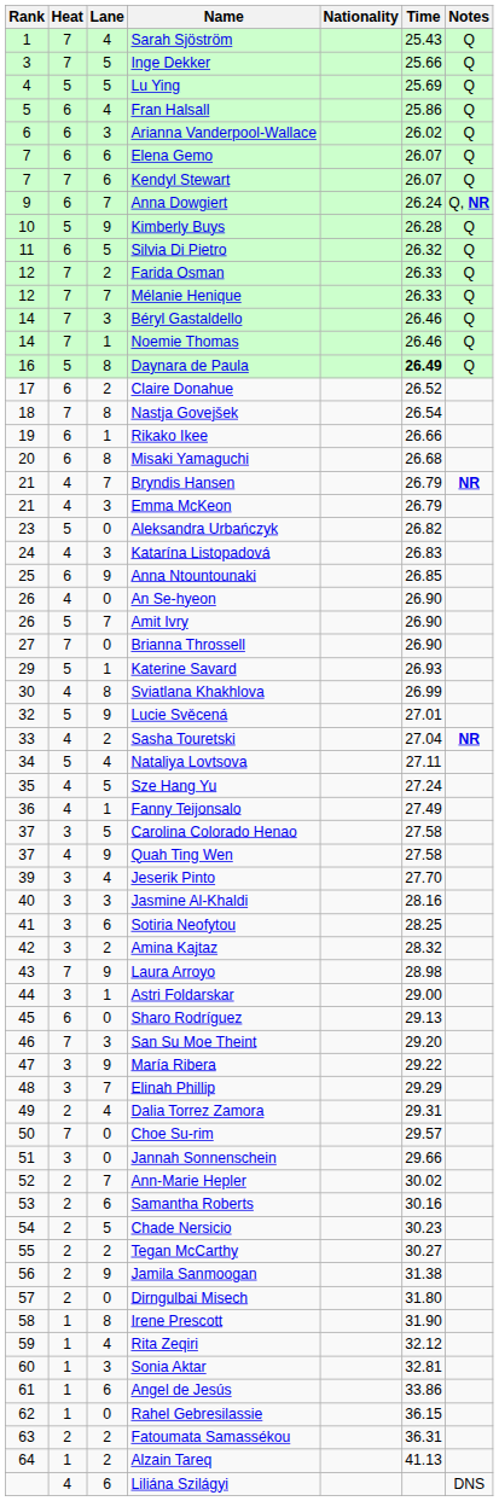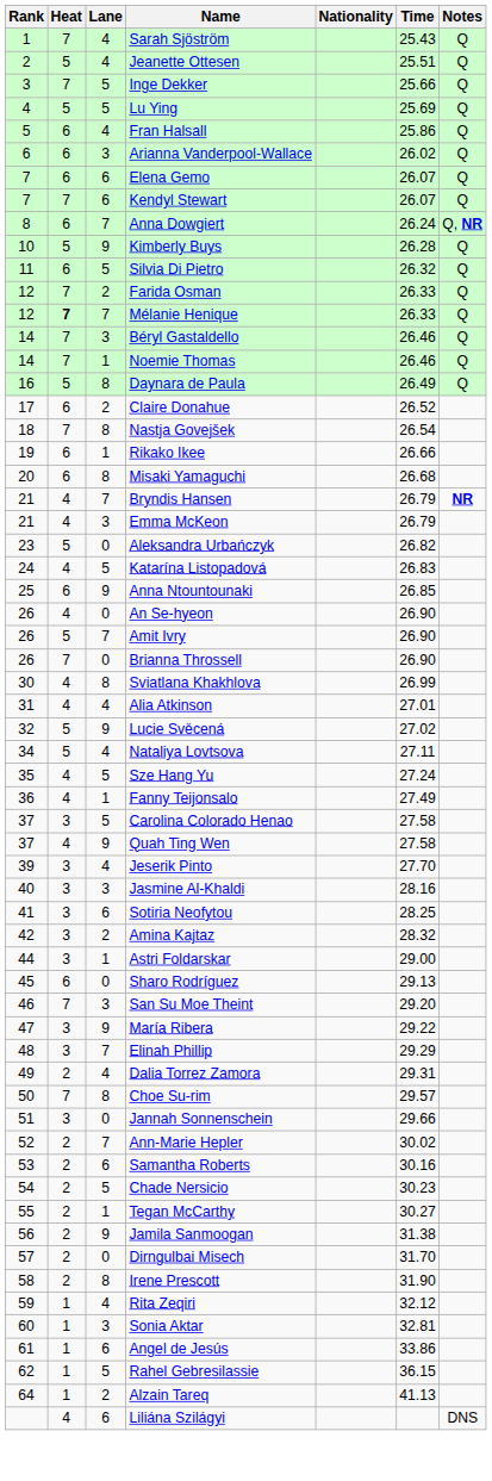 <table class="wikitable sortable" style="text-align:center">
 <tr>
 <th>Rank</th>
 <th>Heat</th>
 <th>Lane</th>
 <th>Name</th>
 <th>Nationality</th>
 <th>Time</th>
 <th>Notes</th>
 </tr>
 <tr bgcolor=ccffcc>
 <td>1</td>
 <td>7</td>
 <td>4</td>
 <td align=left><a href='#'>Sarah Sjöström</a></td>
 <td align=left></td>
 <td>25.43</td>
+<td>Q</td>
+</tr>
+<tr bgcolor=ccffcc>
+<td>2</td>
+<td>5</td>
+<td>4</td>
+<td align=left><a href='#'>Jeanette Ottesen</a></td>
+<td align=left></td>
+<td>25.51</td>
 <td>Q</td>
 </tr>
 <tr bgcolor=ccffcc>
 <td>3</td>
 <td>7</td>
 <td>5</td>
 <td align=left><a href='#'>Inge Dekker</a></td>
 <td align=left></td>
 <td>25.66</td>
 <td>Q</td>
 </tr>
 <tr bgcolor=ccffcc>
 <td>4</td>
 <td>5</td>
 <td>5</td>
 <td align=left><a href='#'>Lu Ying</a></td>
 <td align=left></td>
 <td>25.69</td>
 <td>Q</td>
 </tr>
 <tr bgcolor=ccffcc>
 <td>5</td>
 <td>6</td>
 <td>4</td>
 <td align=left><a href='#'>Fran Halsall</a></td>
 <td align=left></td>
 <td>25.86</td>
 <td>Q</td>
 </tr>
 <tr bgcolor=ccffcc>
 <td>6</td>
 <td>6</td>
 <td>3</td>
 <td align=left><a href='#'>Arianna Vanderpool-Wallace</a></td>
 <td align=left></td>
 <td>26.02</td>
 <td>Q</td>
 </tr>
 <tr bgcolor=ccffcc>
 <td>7</td>
 <td>6</td>
 <td>6</td>
 <td align=left><a href='#'>Elena Gemo</a></td>
 <td align=left></td>
 <td>26.07</td>
 <td>Q</td>
 </tr>
 <tr bgcolor=ccffcc>
 <td>7</td>
 <td>7</td>
 <td>6</td>
 <td align=left><a href='#'>Kendyl Stewart</a></td>
 <td align=left></td>
 <td>26.07</td>
 <td>Q</td>
 </tr>
 <tr bgcolor=ccffcc>
-<td>9</td>
+<td>8</td>
 <td>6</td>
 <td>7</td>
 <td align=left><a href='#'>Anna Dowgiert</a></td>
 <td align=left></td>
 <td>26.24</td>
 <td>Q, <strong><a href='#'>NR</a></strong></td>
 </tr>
 <tr bgcolor=ccffcc>
 <td>10</td>
 <td>5</td>
 <td>9</td>
 <td align=left><a href='#'>Kimberly Buys</a></td>
 <td align=left></td>
 <td>26.28</td>
 <td>Q</td>
 </tr>
 <tr bgcolor=ccffcc>
 <td>11</td>
 <td>6</td>
 <td>5</td>
 <td align=left><a href='#'>Silvia Di Pietro</a></td>
 <td align=left></td>
 <td>26.32</td>
 <td>Q</td>
 </tr>
 <tr bgcolor=ccffcc>
 <td>12</td>
 <td>7</td>
 <td>2</td>
 <td align=left><a href='#'>Farida Osman</a></td>
 <td align=left></td>
 <td>26.33</td>
 <td>Q</td>
 </tr>
 <tr bgcolor=ccffcc>
 <td>12</td>
-<td>7</td>
+<td><strong>7</strong></td>
 <td>7</td>
 <td align=left><a href='#'>Mélanie Henique</a></td>
 <td align=left></td>
 <td>26.33</td>
 <td>Q</td>
 </tr>
 <tr bgcolor=ccffcc>
 <td>14</td>
 <td>7</td>
 <td>3</td>
 <td align=left><a href='#'>Béryl Gastaldello</a></td>
 <td align=left></td>
 <td>26.46</td>
 <td>Q</td>
 </tr>
 <tr bgcolor=ccffcc>
 <td>14</td>
 <td>7</td>
 <td>1</td>
 <td align=left><a href='#'>Noemie Thomas</a></td>
 <td align=left></td>
 <td>26.46</td>
 <td>Q</td>
 </tr>
 <tr bgcolor=ccffcc>
 <td>16</td>
 <td>5</td>
 <td>8</td>
 <td align=left><a href='#'>Daynara de Paula</a></td>
 <td align=left></td>
-<td><strong>26.49</strong></td>
+<td>26.49</td>
 <td>Q</td>
 </tr>
 <tr>
 <td>17</td>
 <td>6</td>
 <td>2</td>
 <td align=left><a href='#'>Claire Donahue</a></td>
 <td align=left></td>
 <td>26.52</td>
 <td></td>
 </tr>
 <tr>
 <td>18</td>
 <td>7</td>
 <td>8</td>
 <td align=left><a href='#'>Nastja Govejšek</a></td>
 <td align=left></td>
 <td>26.54</td>
 <td></td>
 </tr>
 <tr>
 <td>19</td>
 <td>6</td>
 <td>1</td>
 <td align=left><a href='#'>Rikako Ikee</a></td>
 <td align=left></td>
 <td>26.66</td>
 <td></td>
 </tr>
 <tr>
 <td>20</td>
 <td>6</td>
 <td>8</td>
 <td align=left><a href='#'>Misaki Yamaguchi</a></td>
 <td align=left></td>
 <td>26.68</td>
 <td></td>
 </tr>
 <tr>
 <td>21</td>
 <td>4</td>
 <td>7</td>
 <td align=left><a href='#'>Bryndis Hansen</a></td>
 <td align=left></td>
 <td>26.79</td>
 <td><strong><a href='#'>NR</a></strong></td>
 </tr>
 <tr>
 <td>21</td>
 <td>4</td>
 <td>3</td>
 <td align=left><a href='#'>Emma McKeon</a></td>
 <td align=left></td>
 <td>26.79</td>
 <td></td>
 </tr>
 <tr>
 <td>23</td>
 <td>5</td>
 <td>0</td>
 <td align=left><a href='#'>Aleksandra Urbańczyk</a></td>
 <td align=left></td>
 <td>26.82</td>
 <td></td>
 </tr>
 <tr>
 <td>24</td>
 <td>4</td>
-<td>3</td>
+<td>5</td>
 <td align=left><a href='#'>Katarína Listopadová</a></td>
 <td align=left></td>
 <td>26.83</td>
 <td></td>
 </tr>
 <tr>
 <td>25</td>
 <td>6</td>
 <td>9</td>
 <td align=left><a href='#'>Anna Ntountounaki</a></td>
 <td align=left></td>
 <td>26.85</td>
 <td></td>
 </tr>
 <tr>
 <td>26</td>
 <td>4</td>
 <td>0</td>
 <td align=left><a href='#'>An Se-hyeon</a></td>
 <td align=left></td>
 <td>26.90</td>
 <td></td>
 </tr>
 <tr>
 <td>26</td>
 <td>5</td>
 <td>7</td>
 <td align=left><a href='#'>Amit Ivry</a></td>
 <td align=left></td>
 <td>26.90</td>
 <td></td>
 </tr>
 <tr>
-<td>27</td>
+<td>26</td>
 <td>7</td>
 <td>0</td>
 <td align=left><a href='#'>Brianna Throssell</a></td>
 <td align=left></td>
 <td>26.90</td>
-<td></td>
-</tr>
-<tr>
-<td>29</td>
-<td>5</td>
-<td>1</td>
-<td align=left><a href='#'>Katerine Savard</a></td>
-<td align=left></td>
-<td>26.93</td>
 <td></td>
 </tr>
 <tr>
 <td>30</td>
 <td>4</td>
 <td>8</td>
 <td align=left><a href='#'>Sviatlana Khakhlova</a></td>
 <td align=left></td>
 <td>26.99</td>
 <td></td>
 </tr>
 <tr>
+<td>31</td>
+<td>4</td>
+<td>4</td>
+<td align=left><a href='#'>Alia Atkinson</a></td>
+<td align=left></td>
+<td>27.01</td>
+<td></td>
+</tr>
+<tr>
 <td>32</td>
 <td>5</td>
 <td>9</td>
 <td align=left><a href='#'>Lucie Svěcená</a></td>
 <td align=left></td>
-<td>27.01</td>
+<td>27.02</td>
 <td></td>
-</tr>
-<tr>
-<td>33</td>
-<td>4</td>
-<td>2</td>
-<td align=left><a href='#'>Sasha Touretski</a></td>
-<td align=left></td>
-<td>27.04</td>
-<td><strong><a href='#'>NR</a></strong></td>
 </tr>
 <tr>
 <td>34</td>
 <td>5</td>
 <td>4</td>
 <td align=left><a href='#'>Nataliya Lovtsova</a></td>
 <td align=left></td>
 <td>27.11</td>
 <td></td>
 </tr>
 <tr>
 <td>35</td>
 <td>4</td>
 <td>5</td>
 <td align=left><a href='#'>Sze Hang Yu</a></td>
 <td align=left></td>
 <td>27.24</td>
 <td></td>
 </tr>
 <tr>
 <td>36</td>
 <td>4</td>
 <td>1</td>
 <td align=left><a href='#'>Fanny Teijonsalo</a></td>
 <td align=left></td>
 <td>27.49</td>
 <td></td>
 </tr>
 <tr>
 <td>37</td>
 <td>3</td>
 <td>5</td>
 <td align=left><a href='#'>Carolina Colorado Henao</a></td>
 <td align=left></td>
 <td>27.58</td>
 <td></td>
 </tr>
 <tr>
 <td>37</td>
 <td>4</td>
 <td>9</td>
 <td align=left><a href='#'>Quah Ting Wen</a></td>
 <td align=left></td>
 <td>27.58</td>
 <td></td>
 </tr>
 <tr>
 <td>39</td>
 <td>3</td>
 <td>4</td>
 <td align=left><a href='#'>Jeserik Pinto</a></td>
 <td align=left></td>
 <td>27.70</td>
 <td></td>
 </tr>
 <tr>
 <td>40</td>
 <td>3</td>
 <td>3</td>
 <td align=left><a href='#'>Jasmine Al-Khaldi</a></td>
 <td align=left></td>
 <td>28.16</td>
 <td></td>
 </tr>
 <tr>
 <td>41</td>
 <td>3</td>
 <td>6</td>
 <td align=left><a href='#'>Sotiria Neofytou</a></td>
 <td align=left></td>
 <td>28.25</td>
 <td></td>
 </tr>
 <tr>
 <td>42</td>
 <td>3</td>
 <td>2</td>
 <td align=left><a href='#'>Amina Kajtaz</a></td>
 <td align=left></td>
 <td>28.32</td>
 <td></td>
 </tr>
 <tr>
-<td>43</td>
-<td>7</td>
-<td>9</td>
-<td align=left><a href='#'>Laura Arroyo</a></td>
-<td align=left></td>
-<td>28.98</td>
-<td></td>
-</tr>
-<tr>
 <td>44</td>
 <td>3</td>
 <td>1</td>
 <td align=left><a href='#'>Astri Foldarskar</a></td>
 <td align=left></td>
 <td>29.00</td>
 <td></td>
 </tr>
 <tr>
 <td>45</td>
 <td>6</td>
 <td>0</td>
 <td align=left><a href='#'>Sharo Rodríguez</a></td>
 <td align=left></td>
 <td>29.13</td>
 <td></td>
 </tr>
 <tr>
 <td>46</td>
 <td>7</td>
 <td>3</td>
 <td align=left><a href='#'>San Su Moe Theint</a></td>
 <td align=left></td>
 <td>29.20</td>
 <td></td>
 </tr>
 <tr>
 <td>47</td>
 <td>3</td>
 <td>9</td>
 <td align=left><a href='#'>María Ribera</a></td>
 <td align=left></td>
 <td>29.22</td>
 <td></td>
 </tr>
 <tr>
 <td>48</td>
 <td>3</td>
 <td>7</td>
 <td align=left><a href='#'>Elinah Phillip</a></td>
 <td align=left></td>
 <td>29.29</td>
 <td></td>
 </tr>
 <tr>
 <td>49</td>
 <td>2</td>
 <td>4</td>
 <td align=left><a href='#'>Dalia Torrez Zamora</a></td>
 <td align=left></td>
 <td>29.31</td>
 <td></td>
 </tr>
 <tr>
 <td>50</td>
 <td>7</td>
-<td>0</td>
+<td>8</td>
 <td align=left><a href='#'>Choe Su-rim</a></td>
 <td align=left></td>
 <td>29.57</td>
 <td></td>
 </tr>
 <tr>
 <td>51</td>
 <td>3</td>
 <td>0</td>
 <td align=left><a href='#'>Jannah Sonnenschein</a></td>
 <td align=left></td>
 <td>29.66</td>
 <td></td>
 </tr>
 <tr>
 <td>52</td>
 <td>2</td>
 <td>7</td>
 <td align=left><a href='#'>Ann-Marie Hepler</a></td>
 <td align=left></td>
 <td>30.02</td>
 <td></td>
 </tr>
 <tr>
 <td>53</td>
 <td>2</td>
 <td>6</td>
 <td align=left><a href='#'>Samantha Roberts</a></td>
 <td align=left></td>
 <td>30.16</td>
 <td></td>
 </tr>
 <tr>
 <td>54</td>
 <td>2</td>
 <td>5</td>
 <td align=left><a href='#'>Chade Nersicio</a></td>
 <td align=left></td>
 <td>30.23</td>
 <td></td>
 </tr>
 <tr>
 <td>55</td>
 <td>2</td>
-<td>2</td>
+<td>1</td>
 <td align=left><a href='#'>Tegan McCarthy</a></td>
 <td align=left></td>
 <td>30.27</td>
 <td></td>
 </tr>
 <tr>
 <td>56</td>
 <td>2</td>
 <td>9</td>
 <td align=left><a href='#'>Jamila Sanmoogan</a></td>
 <td align=left></td>
 <td>31.38</td>
 <td></td>
 </tr>
 <tr>
 <td>57</td>
 <td>2</td>
 <td>0</td>
 <td align=left><a href='#'>Dirngulbai Misech</a></td>
 <td align=left></td>
-<td>31.80</td>
+<td>31.70</td>
 <td></td>
 </tr>
 <tr>
 <td>58</td>
-<td>1</td>
+<td>2</td>
 <td>8</td>
 <td align=left><a href='#'>Irene Prescott</a></td>
 <td align=left></td>
 <td>31.90</td>
 <td></td>
 </tr>
 <tr>
 <td>59</td>
 <td>1</td>
 <td>4</td>
 <td align=left><a href='#'>Rita Zeqiri</a></td>
 <td align=left></td>
 <td>32.12</td>
 <td></td>
 </tr>
 <tr>
 <td>60</td>
 <td>1</td>
 <td>3</td>
 <td align=left><a href='#'>Sonia Aktar</a></td>
 <td align=left></td>
 <td>32.81</td>
 <td></td>
 </tr>
 <tr>
 <td>61</td>
 <td>1</td>
 <td>6</td>
 <td align=left><a href='#'>Angel de Jesús</a></td>
 <td align=left></td>
 <td>33.86</td>
 <td></td>
 </tr>
 <tr>
 <td>62</td>
 <td>1</td>
-<td>0</td>
+<td>5</td>
 <td align=left><a href='#'>Rahel Gebresilassie</a></td>
 <td align=left></td>
 <td>36.15</td>
-<td></td>
-</tr>
-<tr>
-<td>63</td>
-<td>2</td>
-<td>2</td>
-<td align=left><a href='#'>Fatoumata Samassékou</a></td>
-<td align=left></td>
-<td>36.31</td>
 <td></td>
 </tr>
 <tr>
 <td>64</td>
 <td>1</td>
 <td>2</td>
 <td align=left><a href='#'>Alzain Tareq</a></td>
 <td align=left></td>
 <td>41.13</td>
 <td></td>
 </tr>
 <tr>
 <td></td>
 <td>4</td>
 <td>6</td>
 <td align=left><a href='#'>Liliána Szilágyi</a></td>
 <td align=left></td>
 <td></td>
 <td>DNS</td>
 </tr>
 </table>
